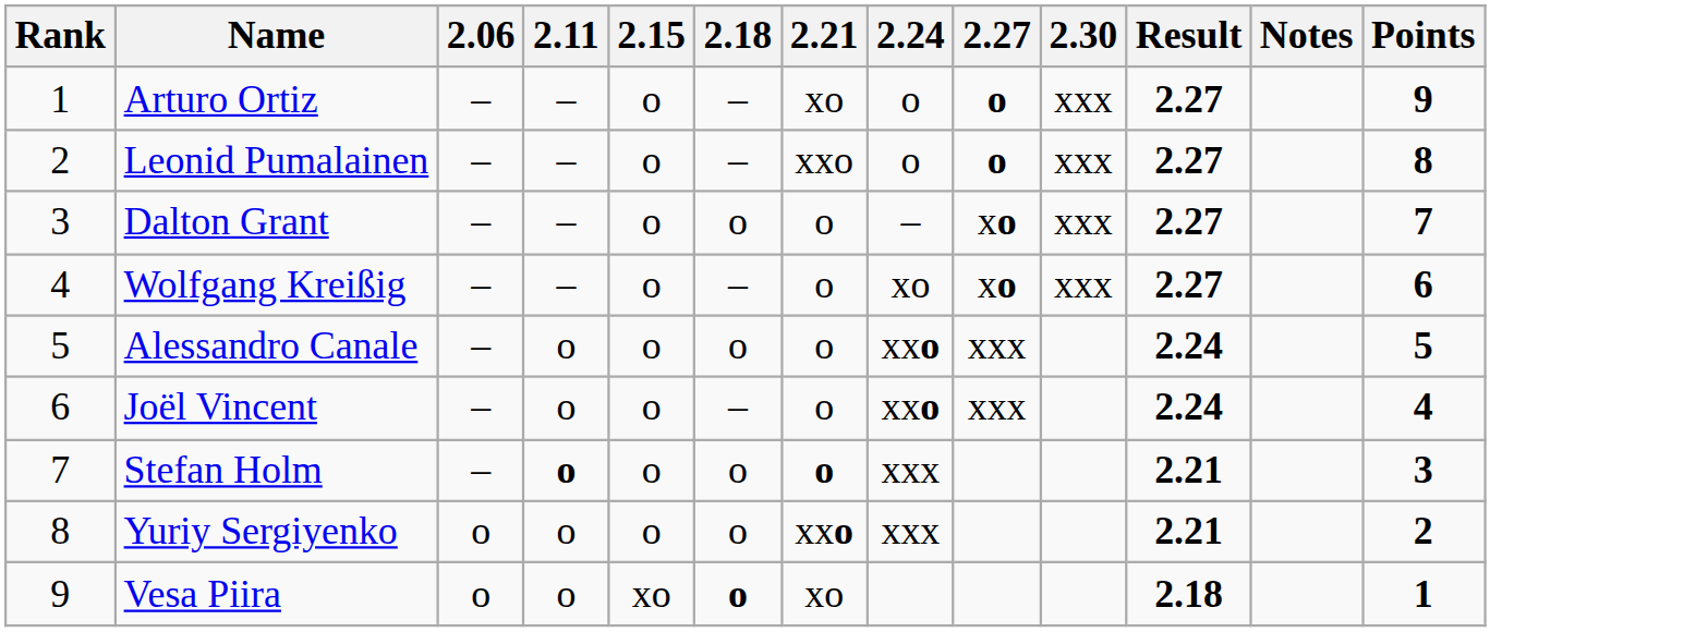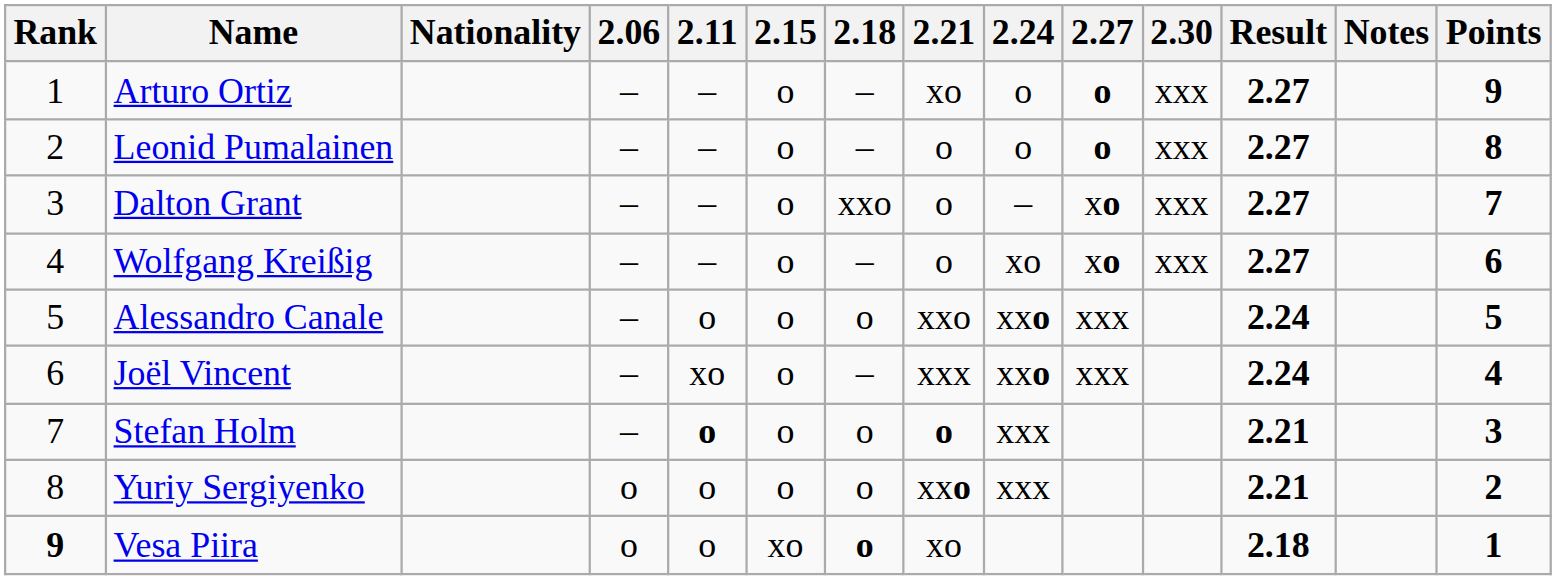 <table class="wikitable sortable" style="text-align:center">
 <tr>
 <th>Rank</th>
 <th>Name</th>
+<th>Nationality</th>
 <th>2.06</th>
 <th>2.11</th>
 <th>2.15</th>
 <th>2.18</th>
 <th>2.21</th>
 <th>2.24</th>
 <th>2.27</th>
 <th>2.30</th>
 <th>Result</th>
 <th>Notes</th>
 <th>Points</th>
 </tr>
 <tr>
 <td>1</td>
 <td align=left><a href='#'>Arturo Ortiz</a></td>
+<td align=left></td>
 <td>–</td>
 <td>–</td>
 <td>o</td>
 <td>–</td>
 <td>xo</td>
 <td>o</td>
 <td><strong>o</strong></td>
 <td>xxx</td>
 <td><strong>2.27</strong></td>
 <td></td>
 <td><strong>9</strong></td>
 </tr>
 <tr>
 <td>2</td>
 <td align=left><a href='#'>Leonid Pumalainen</a></td>
+<td align=left></td>
 <td>–</td>
 <td>–</td>
 <td>o</td>
 <td>–</td>
-<td>xxo</td>
+<td>o</td>
 <td>o</td>
 <td><strong>o</strong></td>
 <td>xxx</td>
 <td><strong>2.27</strong></td>
 <td></td>
 <td><strong>8</strong></td>
 </tr>
 <tr>
 <td>3</td>
 <td align=left><a href='#'>Dalton Grant</a></td>
+<td align=left></td>
 <td>–</td>
 <td>–</td>
 <td>o</td>
-<td>o</td>
+<td>xxo</td>
 <td>o</td>
 <td>–</td>
 <td>x<strong>o</strong></td>
 <td>xxx</td>
 <td><strong>2.27</strong></td>
 <td></td>
 <td><strong>7</strong></td>
 </tr>
 <tr>
 <td>4</td>
 <td align=left><a href='#'>Wolfgang Kreißig</a></td>
+<td align=left></td>
 <td>–</td>
 <td>–</td>
 <td>o</td>
 <td>–</td>
 <td>o</td>
 <td>xo</td>
 <td>x<strong>o</strong></td>
 <td>xxx</td>
 <td><strong>2.27</strong></td>
 <td></td>
 <td><strong>6</strong></td>
 </tr>
 <tr>
 <td>5</td>
 <td align=left><a href='#'>Alessandro Canale</a></td>
+<td align=left></td>
 <td>–</td>
 <td>o</td>
 <td>o</td>
 <td>o</td>
-<td>o</td>
+<td>xxo</td>
 <td>xx<strong>o</strong></td>
 <td>xxx</td>
 <td></td>
 <td><strong>2.24</strong></td>
 <td></td>
 <td><strong>5</strong></td>
 </tr>
 <tr>
 <td>6</td>
 <td align=left><a href='#'>Joël Vincent</a></td>
+<td align=left></td>
 <td>–</td>
-<td>o</td>
+<td>xo</td>
 <td>o</td>
 <td>–</td>
-<td>o</td>
+<td>xxx</td>
 <td>xx<strong>o</strong></td>
 <td>xxx</td>
 <td></td>
 <td><strong>2.24</strong></td>
 <td></td>
 <td><strong>4</strong></td>
 </tr>
 <tr>
 <td>7</td>
 <td align=left><a href='#'>Stefan Holm</a></td>
+<td align=left></td>
 <td>–</td>
 <td><strong>o</strong></td>
 <td>o</td>
 <td>o</td>
 <td><strong>o</strong></td>
 <td>xxx</td>
 <td></td>
 <td></td>
 <td><strong>2.21</strong></td>
 <td></td>
 <td><strong>3</strong></td>
 </tr>
 <tr>
 <td>8</td>
 <td align=left><a href='#'>Yuriy Sergiyenko</a></td>
+<td align=left></td>
 <td>o</td>
 <td>o</td>
 <td>o</td>
 <td>o</td>
 <td>xx<strong>o</strong></td>
 <td>xxx</td>
 <td></td>
 <td></td>
 <td><strong>2.21</strong></td>
 <td></td>
 <td><strong>2</strong></td>
 </tr>
 <tr>
-<td>9</td>
+<td><strong>9</strong></td>
 <td align=left><a href='#'>Vesa Piira</a></td>
+<td align=left></td>
 <td>o</td>
 <td>o</td>
 <td>xo</td>
 <td><strong>o</strong></td>
 <td>xo</td>
 <td></td>
 <td></td>
 <td></td>
 <td><strong>2.18</strong></td>
 <td></td>
 <td><strong>1</strong></td>
 </tr>
 </table>
